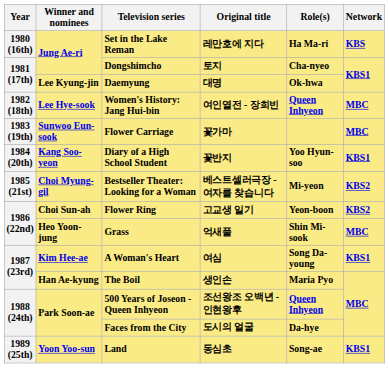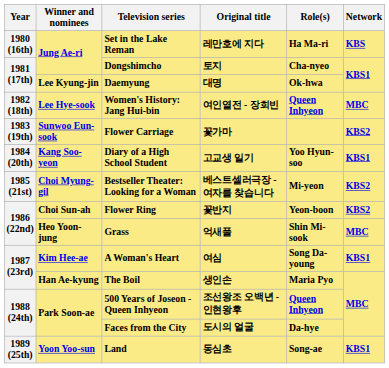 <table class="wikitable" style="width:100%;" cellpadding="6">
 <tr>
 <th style="width:5%;">Year</th>
 <th style="width:20%;">Winner and nominees</th>
 <th style="width:30%;">Television series</th>
 <th style="width:28%;">Original title</th>
 <th style="width:20%;">Role(s)</th>
 <th style="width:5%;">Network</th>
 </tr>
 <tr>
 <th>1980<br>(16th)</th>
 <td rowspan="2" style="background:#FAEB86;"><strong><a href='#'>Jung Ae-ri</a> </strong></td>
 <td style="background:#FAEB86;"><strong>Set in the Lake Reman</strong></td>
 <td style="background:#FAEB86;"><strong>레만호에 지다</strong></td>
 <td style="background:#FAEB86;"><strong>Ha Ma-ri</strong></td>
 <td style="background:#FAEB86;"><strong><a href='#'>KBS</a></strong></td>
 </tr>
 <tr>
 <th rowspan="2">1981<br>(17th)</th>
 <td style="background:#FAEB86;"><strong>Dongshimcho</strong></td>
 <td style="background:#FAEB86;"><strong>토지</strong></td>
 <td style="background:#FAEB86;"><strong>Cha-nyeo</strong></td>
 <td rowspan="2" style="background:#FAEB86;"><strong><a href='#'>KBS1</a></strong></td>
 </tr>
 <tr>
 <td style="background:#FAEB86;"><strong>Lee Kyung-jin </strong></td>
 <td style="background:#FAEB86;"><strong>Daemyung</strong></td>
 <td style="background:#FAEB86;"><strong>대명</strong></td>
 <td style="background:#FAEB86;"><strong>Ok-hwa</strong></td>
 </tr>
 <tr>
 <th>1982<br>(18th)</th>
 <td style="background:#FAEB86;"><strong><a href='#'>Lee Hye-sook</a> </strong></td>
 <td style="background:#FAEB86;"><strong>Women's History: Jang Hui-bin</strong></td>
 <td style="background:#FAEB86;"><strong>여인열전 - 장희빈</strong></td>
 <td style="background:#FAEB86;"><strong><a href='#'>Queen Inhyeon</a></strong></td>
 <td style="background:#FAEB86;"><strong><a href='#'>MBC</a></strong></td>
 </tr>
 <tr>
 <th>1983<br>(19th)</th>
 <td style="background:#FAEB86;"><strong><a href='#'>Sunwoo Eun-sook</a> </strong></td>
 <td style="background:#FAEB86;"><strong>Flower Carriage</strong></td>
 <td style="background:#FAEB86;"><strong>꽃가마</strong></td>
 <td style="background:#FAEB86;"></td>
-<td style="background:#FAEB86;"><strong><a href='#'>MBC</a></strong></td>
+<td style="background:#FAEB86;"><strong><a href='#'>KBS2</a></strong></td>
 </tr>
 <tr>
 <th>1984<br>(20th)</th>
 <td style="background:#FAEB86;"><strong><a href='#'>Kang Soo-yeon</a> </strong></td>
 <td style="background:#FAEB86;"><strong>Diary of a High School Student</strong></td>
-<td style="background:#FAEB86;"><strong>꽃반지</strong></td>
+<td style="background:#FAEB86;"><strong>고교생 일기</strong></td>
 <td style="background:#FAEB86;"><strong>Yoo Hyun-soo</strong></td>
 <td style="background:#FAEB86;"><strong><a href='#'>KBS1</a></strong></td>
 </tr>
 <tr>
 <th>1985<br>(21st)</th>
 <td style="background:#FAEB86;"><strong><a href='#'>Choi Myung-gil</a> </strong></td>
 <td style="background:#FAEB86;"><strong>Bestseller Theater: Looking for a Woman</strong></td>
 <td style="background:#FAEB86;"><strong>베스트셀러극장 - 여자를 찾습니다</strong></td>
 <td style="background:#FAEB86;"><strong>Mi-yeon</strong></td>
 <td style="background:#FAEB86;"><strong><a href='#'>KBS2</a></strong></td>
 </tr>
 <tr>
 <th rowspan="2">1986<br>(22nd)</th>
 <td style="background:#FAEB86;"><strong>Choi Sun-ah </strong></td>
 <td style="background:#FAEB86;"><strong>Flower Ring</strong></td>
-<td style="background:#FAEB86;"><strong>고교생 일기</strong></td>
+<td style="background:#FAEB86;"><strong>꽃반지</strong></td>
 <td style="background:#FAEB86;"><strong>Yeon-boon</strong></td>
 <td style="background:#FAEB86;"><strong><a href='#'>KBS2</a></strong></td>
 </tr>
 <tr>
 <td style="background:#FAEB86;"><strong>Heo Yoon-jung </strong></td>
 <td style="background:#FAEB86;"><strong>Grass</strong></td>
 <td style="background:#FAEB86;"><strong>억새풀</strong></td>
 <td style="background:#FAEB86;"><strong>Shin Mi-sook</strong></td>
 <td style="background:#FAEB86;"><strong><a href='#'>MBC</a></strong></td>
 </tr>
 <tr>
 <th rowspan="2">1987<br>(23rd)</th>
 <td style="background:#FAEB86;"><strong><a href='#'>Kim Hee-ae</a> </strong></td>
 <td style="background:#FAEB86;"><strong>A Woman's Heart</strong></td>
 <td style="background:#FAEB86;"><strong>여심</strong></td>
 <td style="background:#FAEB86;"><strong>Song Da-young</strong></td>
 <td style="background:#FAEB86;"><strong><a href='#'>KBS1</a></strong></td>
 </tr>
 <tr>
 <td style="background:#FAEB86;"><strong>Han Ae-kyung </strong></td>
 <td style="background:#FAEB86;"><strong>The Boil</strong></td>
 <td style="background:#FAEB86;"><strong>생인손</strong></td>
 <td style="background:#FAEB86;"><strong>Maria Pyo</strong></td>
 <td rowspan="3" style="background:#FAEB86;"><strong><a href='#'>MBC</a></strong></td>
 </tr>
 <tr>
 <th rowspan="2">1988<br>(24th)</th>
 <td rowspan="2" style="background:#FAEB86;"><strong>Park Soon-ae </strong></td>
 <td style="background:#FAEB86;"><strong>500 Years of Joseon - Queen Inhyeon</strong></td>
 <td style="background:#FAEB86;"><strong>조선왕조 오백년 - 인현왕후</strong></td>
 <td style="background:#FAEB86;"><strong><a href='#'>Queen Inhyeon</a></strong></td>
 </tr>
 <tr>
 <td style="background:#FAEB86;"><strong>Faces from the City</strong></td>
 <td style="background:#FAEB86;"><strong>도시의 얼굴</strong></td>
 <td style="background:#FAEB86;"><strong>Da-hye</strong></td>
 </tr>
 <tr>
 <th>1989<br>(25th)</th>
 <td style="background:#FAEB86;"><strong><a href='#'>Yoon Yoo-sun</a> </strong></td>
 <td style="background:#FAEB86;"><strong>Land</strong></td>
 <td style="background:#FAEB86;"><strong>동심초</strong></td>
 <td style="background:#FAEB86;"><strong>Song-ae</strong></td>
 <td style="background:#FAEB86;"><strong><a href='#'>KBS1</a></strong></td>
 </tr>
 </table>
